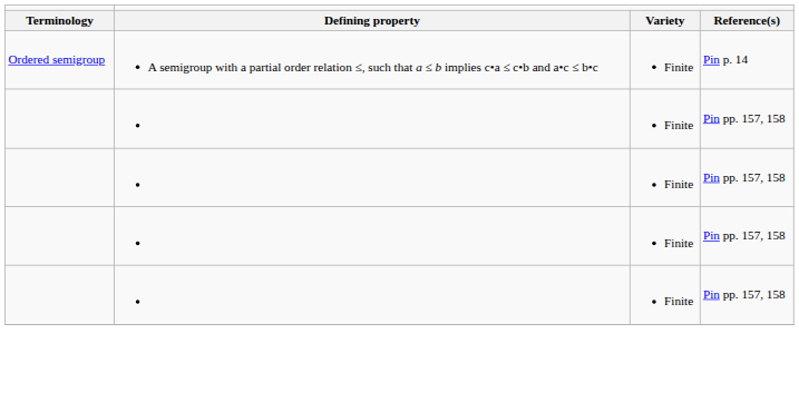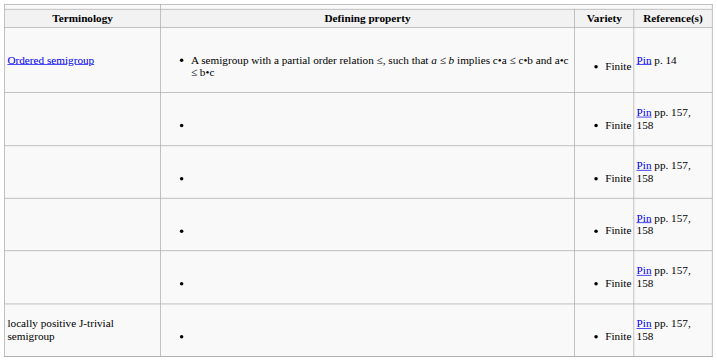 <table class="wikitable sortable" style="margin:1em auto; width:80%;">
 <tr>
 <td></td>
 </tr>
 <tr>
 <th>Terminology</th>
 <th class="unsortable">Defining property</th>
 <th>Variety</th>
 <th>Reference(s)</th>
 </tr>
 <tr>
 <td><a href='#'>Ordered semigroup</a></td>
 <td><br><ul><li>A semigroup with a partial order relation ≤, such that <em>a</em> ≤ <em>b</em> implies c•a ≤ c•b and a•c ≤ b•c</li></ul></td>
 <td><br><ul><li>Finite</li></ul></td>
 <td><a href='#'>Pin</a> p. 14</td>
 </tr>
 <tr>
 <td></td>
 <td><br><ul><li></li></ul></td>
 <td><br><ul><li>Finite</li></ul></td>
 <td><a href='#'>Pin</a> pp. 157, 158</td>
 </tr>
 <tr>
 <td></td>
 <td><br><ul><li></li></ul></td>
 <td><br><ul><li>Finite</li></ul></td>
 <td><a href='#'>Pin</a> pp. 157, 158</td>
 </tr>
 <tr>
 <td></td>
 <td><br><ul><li></li></ul></td>
 <td><br><ul><li>Finite</li></ul></td>
 <td><a href='#'>Pin</a> pp. 157, 158</td>
 </tr>
 <tr>
 <td></td>
 <td><br><ul><li></li></ul></td>
 <td><br><ul><li>Finite</li></ul></td>
 <td><a href='#'>Pin</a> pp. 157, 158</td>
 </tr>
 <tr>
+<td> locally positive J-trivial semigroup</td>
+<td><br><ul><li></li></ul></td>
+<td><br><ul><li>Finite</li></ul></td>
+<td><a href='#'>Pin</a> pp. 157, 158</td>
+</tr>
+<tr>
 </tr>
 </table>
